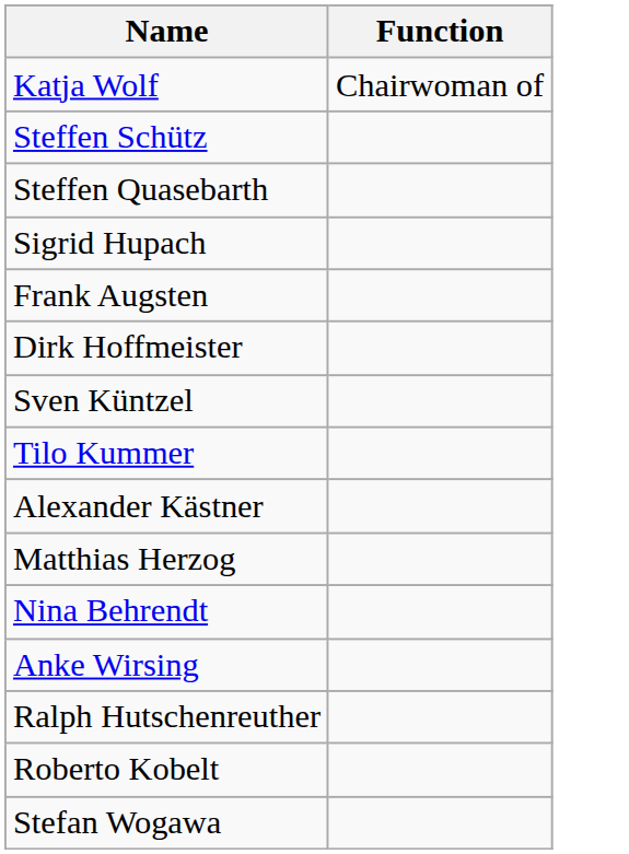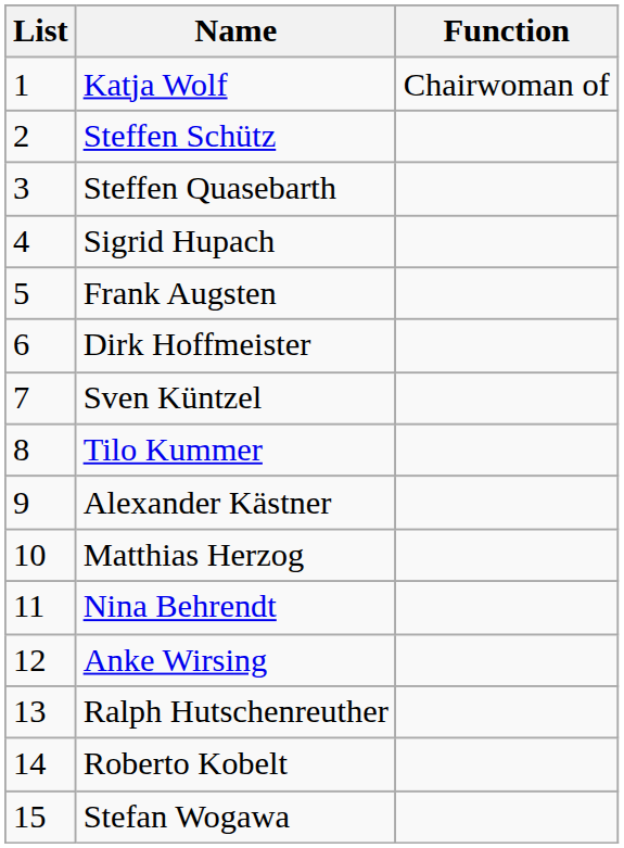 <table class="wikitable sortable">
 <tr>
+<th>List</th>
 <th>Name</th>
 <th>Function</th>
 </tr>
 <tr>
+<td>1</td>
 <td><a href='#'>Katja Wolf</a></td>
 <td>Chairwoman of </td>
 </tr>
 <tr>
+<td>2</td>
 <td><a href='#'>Steffen Schütz</a></td>
 <td></td>
 </tr>
 <tr>
+<td>3</td>
 <td>Steffen Quasebarth</td>
 <td></td>
 </tr>
 <tr>
+<td>4</td>
 <td>Sigrid Hupach</td>
 <td></td>
 </tr>
 <tr>
+<td>5</td>
 <td>Frank Augsten</td>
 <td></td>
 </tr>
 <tr>
+<td>6</td>
 <td>Dirk Hoffmeister</td>
 <td></td>
 </tr>
 <tr>
+<td>7</td>
 <td>Sven Küntzel</td>
 <td></td>
 </tr>
 <tr>
+<td>8</td>
 <td><a href='#'>Tilo Kummer</a></td>
 <td></td>
 </tr>
 <tr>
+<td>9</td>
 <td>Alexander Kästner</td>
 <td></td>
 </tr>
 <tr>
+<td>10</td>
 <td>Matthias Herzog</td>
 <td></td>
 </tr>
 <tr>
+<td>11</td>
 <td><a href='#'>Nina Behrendt</a></td>
 <td></td>
 </tr>
 <tr>
+<td>12</td>
 <td><a href='#'>Anke Wirsing</a></td>
 <td></td>
 </tr>
 <tr>
+<td>13</td>
 <td>Ralph Hutschenreuther</td>
 <td></td>
 </tr>
 <tr>
+<td>14</td>
 <td>Roberto Kobelt</td>
 <td></td>
 </tr>
 <tr>
+<td>15</td>
 <td>Stefan Wogawa</td>
 <td></td>
 </tr>
 </table>
